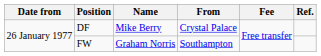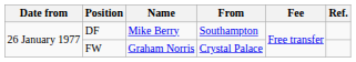 <table class="wikitable">
 <tr>
 <th>Date from</th>
 <th>Position</th>
 <th>Name</th>
 <th>From</th>
 <th>Fee</th>
 <th>Ref.</th>
 </tr>
 <tr>
 <td rowspan="2">26 January 1977</td>
 <td>DF</td>
 <td> <a href='#'>Mike Berry</a></td>
-<td> <a href='#'>Crystal Palace</a></td>
+<td> <a href='#'>Southampton</a></td>
 <td rowspan="2"><a href='#'>Free transfer</a></td>
 <td></td>
 </tr>
 <tr>
 <td>FW</td>
 <td> <a href='#'>Graham Norris</a></td>
-<td> <a href='#'>Southampton</a></td>
+<td> <a href='#'>Crystal Palace</a></td>
 <td></td>
 </tr>
 </table>
